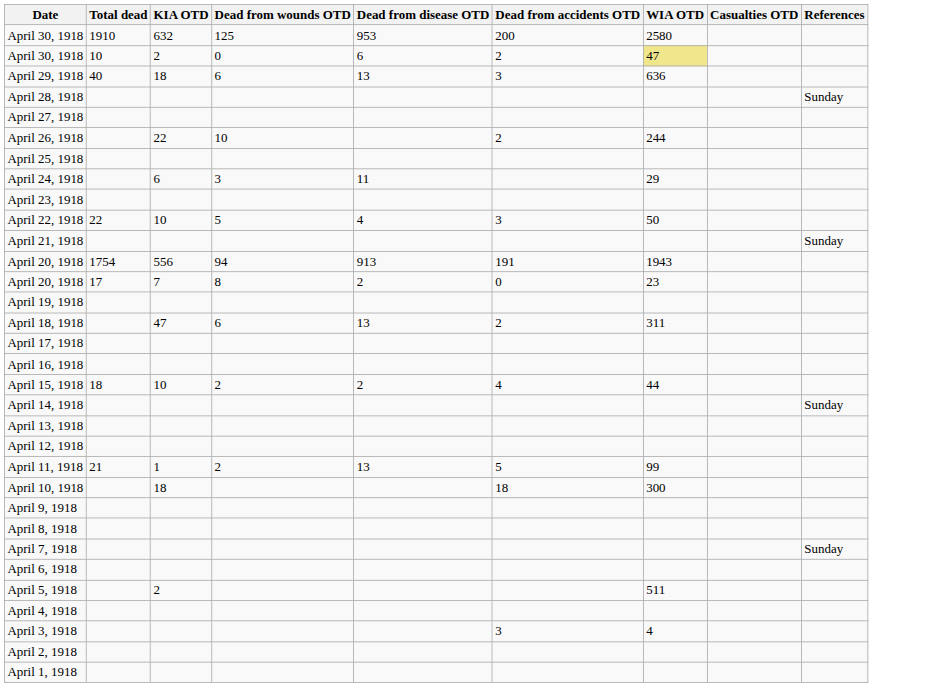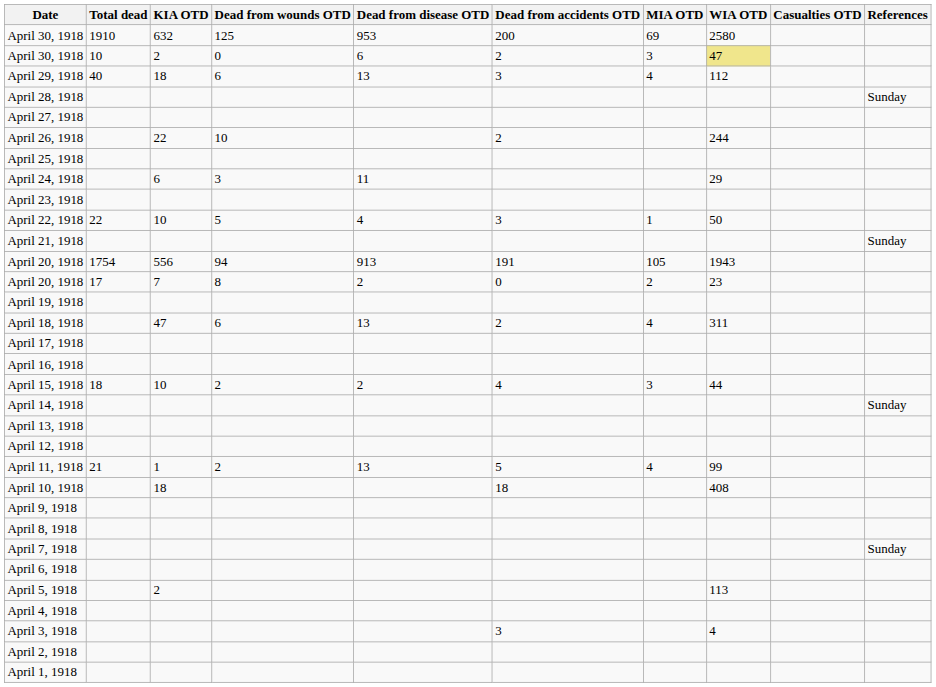 <table role="presentation" class="wikitable mw-collapsible">
 <tr>
 <th>Date</th>
 <th>Total dead</th>
 <th>KIA OTD</th>
 <th>Dead from wounds OTD</th>
 <th>Dead from disease OTD</th>
 <th>Dead from accidents OTD</th>
+<th>MIA OTD</th>
 <th>WIA OTD</th>
 <th>Casualties OTD</th>
 <th>References</th>
 </tr>
 <tr>
 <td>April 30, 1918</td>
 <td>1910</td>
 <td>632</td>
 <td>125</td>
 <td>953</td>
 <td>200</td>
+<td>69</td>
 <td>2580</td>
 <td></td>
 <td></td>
 </tr>
 <tr>
 <td>April 30, 1918</td>
 <td>10</td>
 <td>2</td>
 <td>0</td>
 <td>6</td>
 <td>2</td>
+<td>3</td>
 <td style="background: khaki;">47</td>
 <td></td>
 <td></td>
 </tr>
 <tr>
 <td>April 29, 1918</td>
 <td>40</td>
 <td>18</td>
 <td>6</td>
 <td>13</td>
 <td>3</td>
-<td>636</td>
+<td>4</td>
+<td>112</td>
 <td></td>
 <td></td>
 </tr>
 <tr>
 <td>April 28, 1918</td>
+<td></td>
 <td></td>
 <td></td>
 <td></td>
 <td></td>
 <td></td>
 <td></td>
 <td></td>
 <td>Sunday</td>
 </tr>
 <tr>
 <td>April 27, 1918</td>
 <td></td>
 <td></td>
 <td></td>
 <td></td>
 <td></td>
 <td></td>
 <td></td>
 <td></td>
+<td></td>
 </tr>
 <tr>
 <td>April 26, 1918</td>
 <td></td>
 <td>22</td>
 <td>10</td>
 <td></td>
 <td>2</td>
+<td></td>
 <td>244</td>
 <td></td>
 <td></td>
 </tr>
 <tr>
 <td>April 25, 1918</td>
+<td></td>
 <td></td>
 <td></td>
 <td></td>
 <td></td>
 <td></td>
 <td></td>
 <td></td>
 <td></td>
 </tr>
 <tr>
 <td>April 24, 1918</td>
 <td></td>
 <td>6</td>
 <td>3</td>
 <td>11</td>
 <td></td>
+<td></td>
 <td>29</td>
 <td></td>
 <td></td>
 </tr>
 <tr>
 <td>April 23, 1918</td>
+<td></td>
 <td></td>
 <td></td>
 <td></td>
 <td></td>
 <td></td>
 <td></td>
 <td></td>
 <td></td>
 </tr>
 <tr>
 <td>April 22, 1918</td>
 <td>22</td>
 <td>10</td>
 <td>5</td>
 <td>4</td>
 <td>3</td>
+<td>1</td>
 <td>50</td>
 <td></td>
 <td></td>
 </tr>
 <tr>
 <td>April 21, 1918</td>
+<td></td>
 <td></td>
 <td></td>
 <td></td>
 <td></td>
 <td></td>
 <td></td>
 <td></td>
 <td>Sunday</td>
 </tr>
 <tr>
 <td>April 20, 1918</td>
 <td>1754</td>
 <td>556</td>
 <td>94</td>
 <td>913</td>
 <td>191</td>
+<td>105</td>
 <td>1943</td>
 <td></td>
 <td></td>
 </tr>
 <tr>
 <td>April 20, 1918</td>
 <td>17</td>
 <td>7</td>
 <td>8</td>
 <td>2</td>
 <td>0</td>
+<td>2</td>
 <td>23</td>
 <td></td>
 <td></td>
 </tr>
 <tr>
 <td>April 19, 1918</td>
+<td></td>
 <td></td>
 <td></td>
 <td></td>
 <td></td>
 <td></td>
 <td></td>
 <td></td>
 <td></td>
 </tr>
 <tr>
 <td>April 18, 1918</td>
 <td></td>
 <td>47</td>
 <td>6</td>
 <td>13</td>
 <td>2</td>
+<td>4</td>
 <td>311</td>
 <td></td>
 <td></td>
 </tr>
 <tr>
 <td>April 17, 1918</td>
+<td></td>
 <td></td>
 <td></td>
 <td></td>
 <td></td>
 <td></td>
 <td></td>
 <td></td>
 <td></td>
 </tr>
 <tr>
 <td>April 16, 1918</td>
 <td></td>
 <td></td>
 <td></td>
 <td></td>
 <td></td>
 <td></td>
 <td></td>
 <td></td>
+<td></td>
 </tr>
 <tr>
 <td>April 15, 1918</td>
 <td>18</td>
 <td>10</td>
 <td>2</td>
 <td>2</td>
 <td>4</td>
+<td>3</td>
 <td>44</td>
 <td></td>
 <td></td>
 </tr>
 <tr>
 <td>April 14, 1918</td>
+<td></td>
 <td></td>
 <td></td>
 <td></td>
 <td></td>
 <td></td>
 <td></td>
 <td></td>
 <td>Sunday</td>
 </tr>
 <tr>
 <td>April 13, 1918</td>
 <td></td>
 <td></td>
 <td></td>
 <td></td>
 <td></td>
 <td></td>
 <td></td>
 <td></td>
+<td></td>
 </tr>
 <tr>
 <td>April 12, 1918</td>
+<td></td>
 <td></td>
 <td></td>
 <td></td>
 <td></td>
 <td></td>
 <td></td>
 <td></td>
 <td></td>
 </tr>
 <tr>
 <td>April 11, 1918</td>
 <td>21</td>
 <td>1</td>
 <td>2</td>
 <td>13</td>
 <td>5</td>
+<td>4</td>
 <td>99</td>
 <td></td>
 <td></td>
 </tr>
 <tr>
 <td>April 10, 1918</td>
 <td></td>
 <td>18</td>
 <td></td>
 <td></td>
 <td>18</td>
-<td>300</td>
+<td></td>
+<td>408</td>
 <td></td>
 <td></td>
 </tr>
 <tr>
 <td>April 9, 1918</td>
+<td></td>
 <td></td>
 <td></td>
 <td></td>
 <td></td>
 <td></td>
 <td></td>
 <td></td>
 <td></td>
 </tr>
 <tr>
 <td>April 8, 1918</td>
 <td></td>
 <td></td>
 <td></td>
 <td></td>
 <td></td>
 <td></td>
 <td></td>
 <td></td>
+<td></td>
 </tr>
 <tr>
 <td>April 7, 1918</td>
+<td></td>
 <td></td>
 <td></td>
 <td></td>
 <td></td>
 <td></td>
 <td></td>
 <td></td>
 <td>Sunday</td>
 </tr>
 <tr>
 <td>April 6, 1918</td>
 <td></td>
 <td></td>
 <td></td>
 <td></td>
 <td></td>
 <td></td>
 <td></td>
 <td></td>
+<td></td>
 </tr>
 <tr>
 <td>April 5, 1918</td>
 <td></td>
 <td>2</td>
 <td></td>
 <td></td>
 <td></td>
-<td>511</td>
+<td></td>
+<td>113</td>
 <td></td>
 <td></td>
 </tr>
 <tr>
 <td>April 4, 1918</td>
+<td></td>
 <td></td>
 <td></td>
 <td></td>
 <td></td>
 <td></td>
 <td></td>
 <td></td>
 <td></td>
 </tr>
 <tr>
 <td>April 3, 1918</td>
 <td></td>
 <td></td>
 <td></td>
 <td></td>
 <td>3</td>
+<td></td>
 <td>4</td>
 <td></td>
 <td></td>
 </tr>
 <tr>
 <td>April 2, 1918</td>
+<td></td>
 <td></td>
 <td></td>
 <td></td>
 <td></td>
 <td></td>
 <td></td>
 <td></td>
 <td></td>
 </tr>
 <tr>
 <td>April 1, 1918</td>
 <td></td>
 <td></td>
 <td></td>
 <td></td>
 <td></td>
 <td></td>
 <td></td>
 <td></td>
+<td></td>
 </tr>
 </table>
